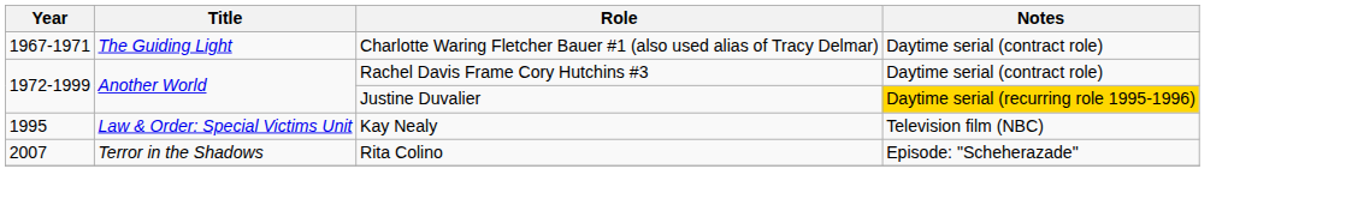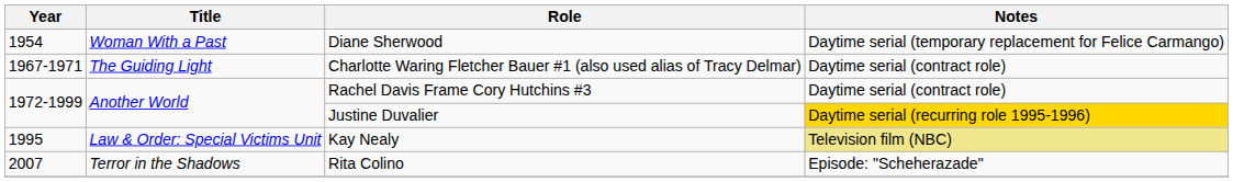 <table class="wikitable">
 <tr>
 <th>Year</th>
 <th>Title</th>
 <th>Role</th>
 <th>Notes</th>
+</tr>
+<tr>
+<td>1954</td>
+<td><em><a href='#'>Woman With a Past</a></em></td>
+<td>Diane Sherwood</td>
+<td>Daytime serial (temporary replacement for Felice Carmango)</td>
 </tr>
 <tr>
 <td>1967-1971</td>
 <td><em><a href='#'>The Guiding Light</a></em></td>
 <td>Charlotte Waring Fletcher Bauer #1 (also used alias of Tracy Delmar)</td>
 <td>Daytime serial (contract role)</td>
 </tr>
 <tr>
 <td rowspan=2>1972-1999</td>
 <td rowspan="2"><em><a href='#'>Another World</a></em></td>
 <td>Rachel Davis Frame Cory Hutchins #3</td>
 <td>Daytime serial (contract role)</td>
 </tr>
 <tr>
 <td>Justine Duvalier</td>
 <td style="background: gold;">Daytime serial (recurring role 1995-1996)</td>
 </tr>
 <tr>
 <td>1995</td>
 <td><em><a href='#'>Law & Order: Special Victims Unit</a></em></td>
 <td>Kay Nealy</td>
-<td>Television film (NBC)</td>
+<td style="background: khaki;">Television film (NBC)</td>
 </tr>
 <tr>
 <td>2007</td>
 <td><em>Terror in the Shadows</em></td>
 <td>Rita Colino</td>
 <td>Episode: "Scheherazade"</td>
 </tr>
 <tr>
 </tr>
 </table>
